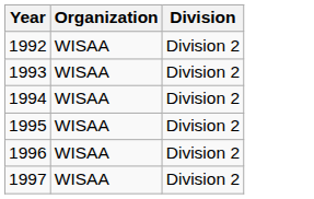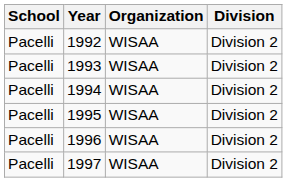 <table class="wikitable">
 <tr>
+<th>School</th>
 <th>Year</th>
 <th>Organization</th>
 <th>Division</th>
 </tr>
 <tr>
+<td>Pacelli</td>
 <td>1992</td>
 <td>WISAA</td>
 <td>Division 2</td>
 </tr>
 <tr>
+<td>Pacelli</td>
 <td>1993</td>
 <td>WISAA</td>
 <td>Division 2</td>
 </tr>
 <tr>
+<td>Pacelli</td>
 <td>1994</td>
 <td>WISAA</td>
 <td>Division 2</td>
 </tr>
 <tr>
+<td>Pacelli</td>
 <td>1995</td>
 <td>WISAA</td>
 <td>Division 2</td>
 </tr>
 <tr>
+<td>Pacelli</td>
 <td>1996</td>
 <td>WISAA</td>
 <td>Division 2</td>
 </tr>
 <tr>
+<td>Pacelli</td>
 <td>1997</td>
 <td>WISAA</td>
 <td>Division 2</td>
 </tr>
 </table>
